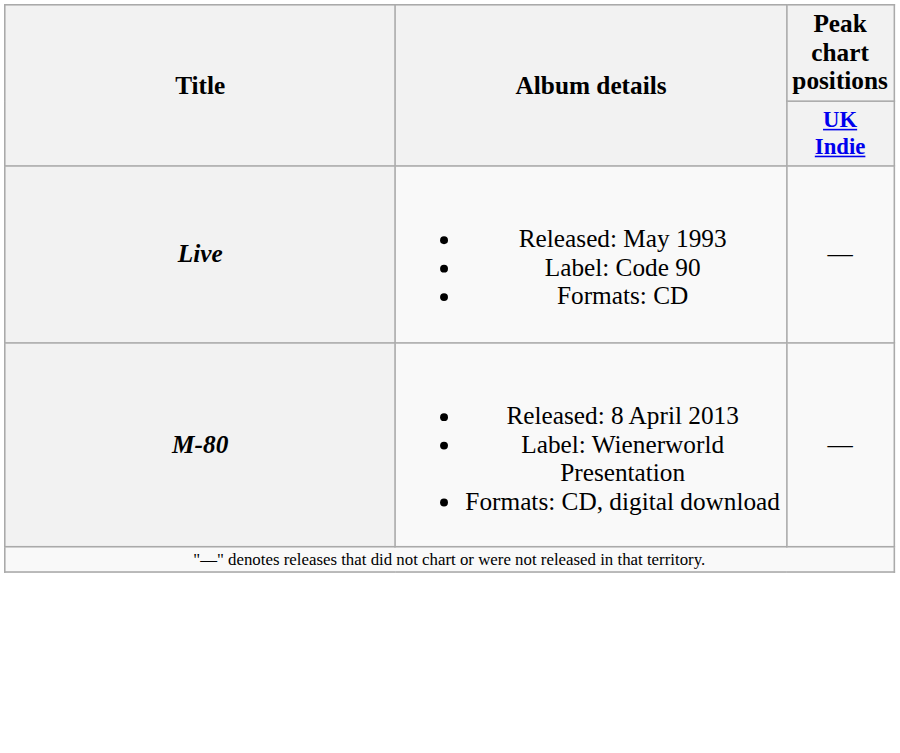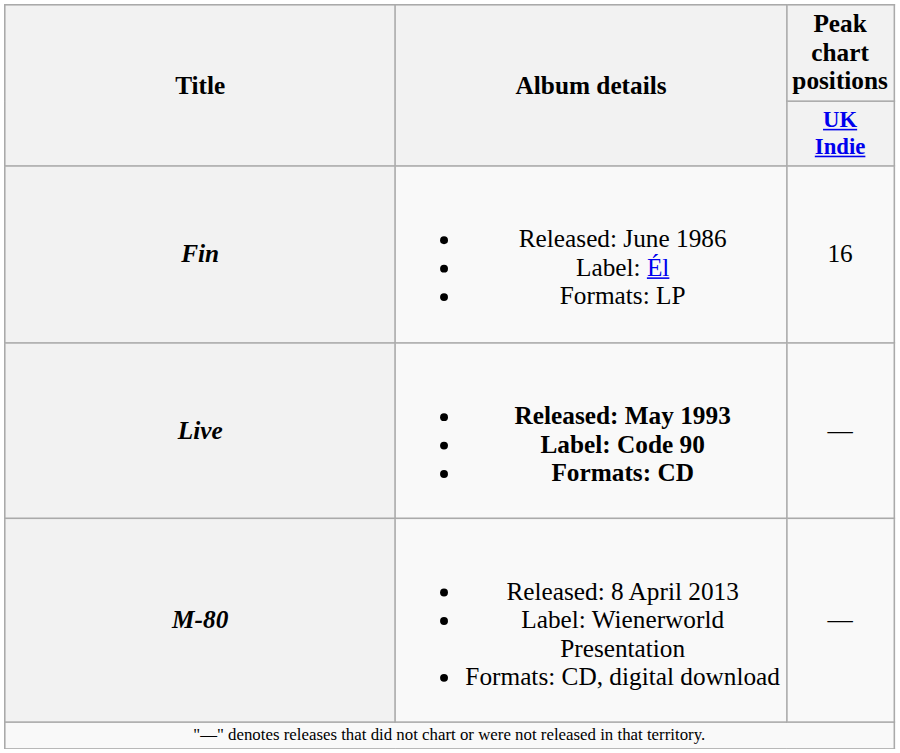 <table class="wikitable plainrowheaders" style="text-align:center;">
 <tr>
 <th rowspan="2" scope="col" style="width:15em;">Title</th>
 <th rowspan="2" scope="col" style="width:15em;">Album details</th>
 <th>Peak chart positions</th>
 </tr>
 <tr>
 <th scope="col" style="width:2em;font-size:90%;"><a href='#'>UK<br>Indie</a><br></th>
 </tr>
 <tr>
+<th scope="row"><em>Fin</em></th>
+<td><br><ul><li>Released: June 1986</li><li>Label: <a href='#'>Él</a></li><li>Formats: LP</li></ul></td>
+<td>16</td>
+</tr>
+<tr>
 <th scope="row"><em>Live</em></th>
-<td><br><ul><li>Released: May 1993</li><li>Label: Code 90</li><li>Formats: CD</li></ul></td>
+<td><strong><br><ul><li>Released: May 1993</li><li>Label: Code 90</li><li>Formats: CD</li></ul></strong></td>
 <td>—</td>
 </tr>
 <tr>
 <th scope="row"><em>M-80</em></th>
 <td><br><ul><li>Released: 8 April 2013</li><li>Label: Wienerworld Presentation</li><li>Formats: CD, digital download</li></ul></td>
 <td>—</td>
 </tr>
 <tr>
 <td colspan="3" style="font-size:8pt">"—" denotes releases that did not chart or were not released in that territory.</td>
 </tr>
 </table>
